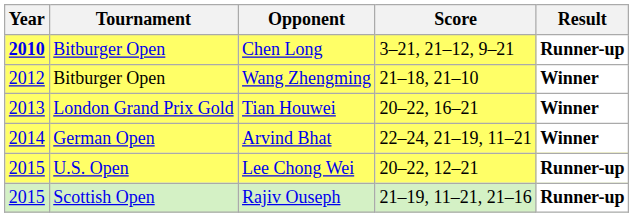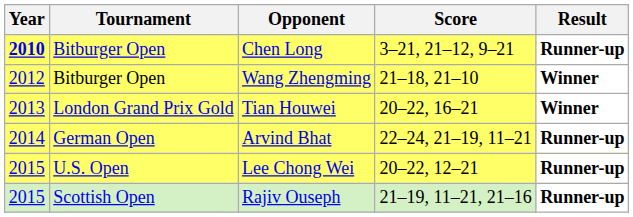 <table class="sortable wikitable" style="font-size: 90%;">
 <tr>
 <th>Year</th>
 <th>Tournament</th>
 <th>Opponent</th>
 <th>Score</th>
 <th>Result</th>
 </tr>
 <tr style="background:#FFFF67">
 <td align="center"><strong><a href='#'>2010</a></strong></td>
 <td align="left"><a href='#'>Bitburger Open</a></td>
 <td align="left"> <a href='#'>Chen Long</a></td>
 <td align="left">3–21, 21–12, 9–21</td>
 <td style="text-align:left; background:white"> <strong>Runner-up</strong></td>
 </tr>
 <tr style="background:#FFFF67">
 <td align="center"><a href='#'>2012</a></td>
 <td align="left">Bitburger Open</td>
 <td align="left"> <a href='#'>Wang Zhengming</a></td>
 <td align="left">21–18, 21–10</td>
 <td style="text-align:left; background:white"> <strong>Winner</strong></td>
 </tr>
 <tr style="background:#FFFF67">
 <td align="center"><a href='#'>2013</a></td>
 <td align="left"><a href='#'>London Grand Prix Gold</a></td>
 <td align="left"> <a href='#'>Tian Houwei</a></td>
 <td align="left">20–22, 16–21</td>
 <td style="text-align:left; background:white"> <strong>Winner</strong></td>
 </tr>
 <tr style="background:#FFFF67">
 <td align="center"><a href='#'>2014</a></td>
 <td align="left"><a href='#'>German Open</a></td>
 <td align="left"> <a href='#'>Arvind Bhat</a></td>
 <td align="left">22–24, 21–19, 11–21</td>
-<td style="text-align:left; background:white"> <strong>Winner</strong></td>
+<td style="text-align:left; background:white"> <strong>Runner-up</strong></td>
 </tr>
 <tr style="background:#FFFF67">
 <td align="center"><a href='#'>2015</a></td>
 <td align="left"><a href='#'>U.S. Open</a></td>
 <td align="left"> <a href='#'>Lee Chong Wei</a></td>
 <td align="left">20–22, 12–21</td>
 <td style="text-align:left; background:white"> <strong>Runner-up</strong></td>
 </tr>
 <tr style="background:#D4F1C5">
 <td align="center"><a href='#'>2015</a></td>
 <td align="left"><a href='#'>Scottish Open</a></td>
 <td align="left"> <a href='#'>Rajiv Ouseph</a></td>
 <td align="left">21–19, 11–21, 21–16</td>
 <td style="text-align:left; background:white"> <strong>Runner-up</strong></td>
 </tr>
 </table>
